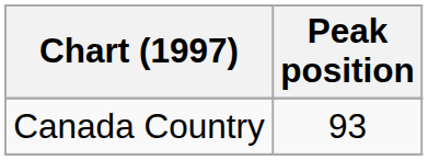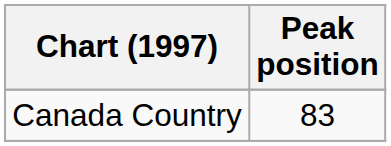 <table class="wikitable sortable">
 <tr>
 <th>Chart (1997)</th>
 <th>Peak<br>position</th>
 </tr>
 <tr>
 </tr>
 <tr>
 <td>Canada Country</td>
-<td style="text-align:center;">93</td>
+<td style="text-align:center;">83</td>
 </tr>
 <tr>
 </tr>
 </table>
